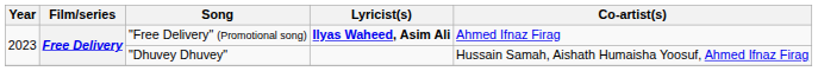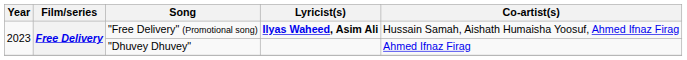 <table class="wikitable plainrowheaders">
 <tr>
 <th scope="col">Year</th>
 <th scope="col">Film/series</th>
 <th scope="col">Song</th>
 <th scope="col">Lyricist(s)</th>
 <th scope="col">Co-artist(s)</th>
 </tr>
 <tr>
 <td rowspan="2">2023</td>
 <th scope="row" rowspan="2"><em><a href='#'>Free Delivery</a></em></th>
 <td>"Free Delivery" <small>(Promotional song)</small></td>
 <td><strong><a href='#'>Ilyas Waheed</a>, Asim Ali</strong></td>
-<td><a href='#'>Ahmed Ifnaz Firag</a></td>
+<td>Hussain Samah, Aishath Humaisha Yoosuf, <a href='#'>Ahmed Ifnaz Firag</a></td>
 </tr>
 <tr>
 <td>"Dhuvey Dhuvey"</td>
 <td></td>
-<td>Hussain Samah, Aishath Humaisha Yoosuf, <a href='#'>Ahmed Ifnaz Firag</a></td>
+<td><a href='#'>Ahmed Ifnaz Firag</a></td>
 </tr>
 <tr>
 </tr>
 </table>
